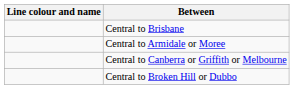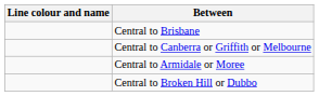 <table class="wikitable">
 <tr>
 <th>Line colour and name</th>
 <th>Between</th>
 </tr>
 <tr>
 <td></td>
 <td>Central to <a href='#'>Brisbane</a></td>
 </tr>
 <tr>
 <td></td>
-<td>Central to <a href='#'>Armidale</a> or <a href='#'>Moree</a></td>
+<td>Central to <a href='#'>Canberra</a> or <a href='#'>Griffith</a> or <a href='#'>Melbourne</a></td>
 </tr>
 <tr>
 <td></td>
-<td>Central to <a href='#'>Canberra</a> or <a href='#'>Griffith</a> or <a href='#'>Melbourne</a></td>
+<td>Central to <a href='#'>Armidale</a> or <a href='#'>Moree</a></td>
 </tr>
 <tr>
 <td></td>
 <td>Central to <a href='#'>Broken Hill</a> or <a href='#'>Dubbo</a></td>
 </tr>
 </table>
